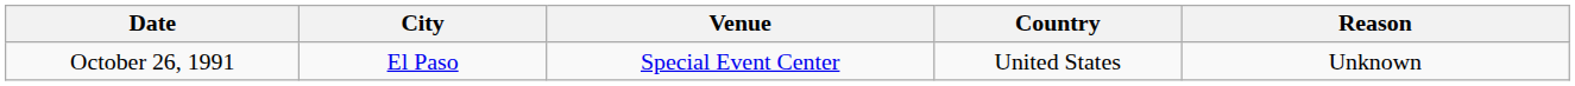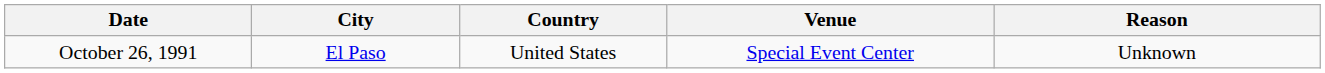 <table class="wikitable plainrowheaders" style="text-align:center;">
 <tr>
 <th scope="col" style="width:12em;">Date</th>
 <th scope="col" style="width:10em;">City</th>
+<th scope="col" style="width:10em;">Country</th>
 <th scope="col" style="width:16em;">Venue</th>
-<th scope="col" style="width:10em;">Country</th>
 <th scope="col" style="width:16em;">Reason</th>
 </tr>
 <tr>
 <td>October 26, 1991</td>
 <td><a href='#'>El Paso</a></td>
+<td>United States</td>
 <td><a href='#'>Special Event Center</a></td>
-<td>United States</td>
 <td>Unknown</td>
 </tr>
 </table>
